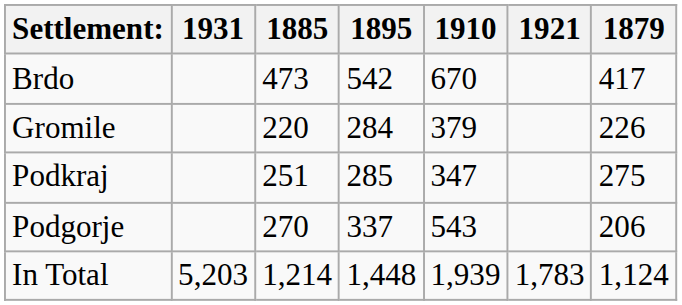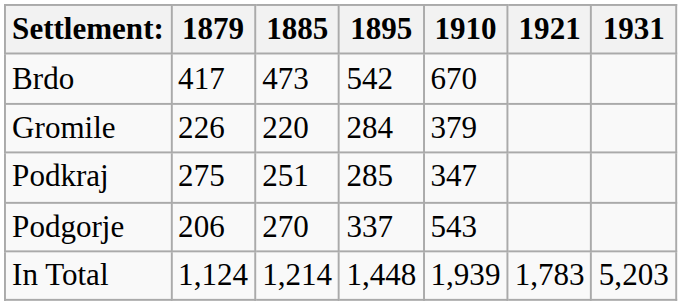 <table class="wikitable">
 <tr>
 <th>Settlement:</th>
-<th>1931</th>
+<th>1879</th>
 <th>1885</th>
 <th>1895</th>
 <th>1910</th>
 <th>1921</th>
-<th>1879</th>
+<th>1931</th>
 </tr>
 <tr>
 <td>Brdo</td>
-<td></td>
+<td>417</td>
 <td>473</td>
 <td>542</td>
 <td>670</td>
 <td></td>
-<td>417</td>
+<td></td>
 </tr>
 <tr>
 <td>Gromile</td>
-<td></td>
+<td>226</td>
 <td>220</td>
 <td>284</td>
 <td>379</td>
 <td></td>
-<td>226</td>
+<td></td>
 </tr>
 <tr>
 <td>Podkraj</td>
-<td></td>
+<td>275</td>
 <td>251</td>
 <td>285</td>
 <td>347</td>
 <td></td>
-<td>275</td>
+<td></td>
 </tr>
 <tr>
 <td>Podgorje</td>
-<td></td>
+<td>206</td>
 <td>270</td>
 <td>337</td>
 <td>543</td>
 <td></td>
-<td>206</td>
+<td></td>
 </tr>
 <tr>
 <td>In Total</td>
-<td>5,203</td>
+<td>1,124</td>
 <td>1,214</td>
 <td>1,448</td>
 <td>1,939</td>
 <td>1,783</td>
-<td>1,124</td>
+<td>5,203</td>
 </tr>
 </table>
